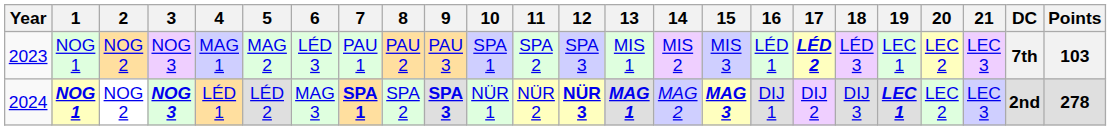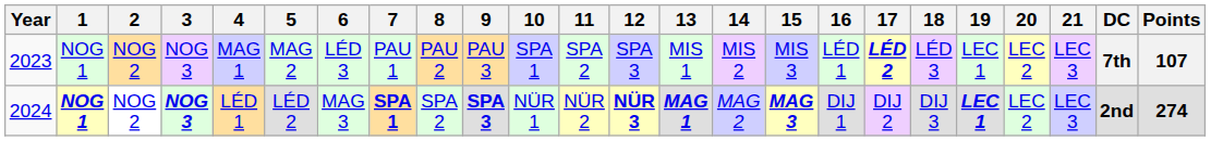 <table class="wikitable" style="text-align:center; font-size:85%">
 <tr>
 <th>Year</th>
 <th>1</th>
 <th>2</th>
 <th>3</th>
 <th>4</th>
 <th>5</th>
 <th>6</th>
 <th>7</th>
 <th>8</th>
 <th>9</th>
 <th>10</th>
 <th>11</th>
 <th>12</th>
 <th>13</th>
 <th>14</th>
 <th>15</th>
 <th>16</th>
 <th>17</th>
 <th>18</th>
 <th>19</th>
 <th>20</th>
 <th>21</th>
 <th>DC</th>
 <th>Points</th>
 </tr>
 <tr>
 <td><a href='#'>2023</a></td>
 <td style="background:#DFFFDF;"><a href='#'>NOG<br>1</a><br></td>
 <td style="background:#FFDF9F;"><a href='#'>NOG<br>2</a><br></td>
 <td style="background:#EFCFFF;"><a href='#'>NOG<br>3</a><br></td>
 <td style="background:#CFCFFF;"><a href='#'>MAG<br>1</a><br></td>
 <td style="background:#DFFFDF;"><a href='#'>MAG<br>2</a><br></td>
 <td style="background:#DFFFDF;"><a href='#'>LÉD<br>3</a><br></td>
 <td style="background:#DFFFDF;"><a href='#'>PAU<br>1</a><br></td>
 <td style="background:#FFDF9F;"><a href='#'>PAU<br>2</a><br></td>
 <td style="background:#FFDF9F;"><a href='#'>PAU<br>3</a><br></td>
 <td style="background:#CFCFFF;"><a href='#'>SPA<br>1</a><br></td>
 <td style="background:#DFFFDF;"><a href='#'>SPA<br>2</a><br></td>
 <td style="background:#CFCFFF;"><a href='#'>SPA<br>3</a><br></td>
 <td style="background:#DFFFDF;"><a href='#'>MIS<br>1</a><br></td>
 <td style="background:#EFCFFF;"><a href='#'>MIS<br>2</a><br></td>
 <td style="background:#CFCFFF;"><a href='#'>MIS<br>3</a><br></td>
 <td style="background:#DFFFDF;"><a href='#'>LÉD<br>1</a><br></td>
 <td style="background:#FFFFBF;"><strong><em><a href='#'>LÉD<br>2</a></em><br></strong></td>
 <td style="background:#EFCFFF;"><a href='#'>LÉD<br>3</a><br></td>
 <td style="background:#DFFFDF;"><a href='#'>LEC<br>1</a><br></td>
 <td style="background:#FFFFBF;"><a href='#'>LEC<br>2</a><br></td>
 <td style="background:#EFCFFF;"><a href='#'>LEC<br>3</a><br></td>
 <th style="background:#;">7th</th>
-<th style="background:#;">103</th>
+<th style="background:#;">107</th>
 </tr>
 <tr>
 <td><a href='#'>2024</a></td>
 <td style="background:#FFFFBF;"><strong><em><a href='#'>NOG<br>1</a></em></strong><br></td>
 <td style="background:#FFFFFF;"><a href='#'>NOG<br>2</a><br></td>
 <td style="background:#DFFFDF;"><strong><em><a href='#'>NOG<br>3</a></em></strong><br></td>
 <td style="background:#FFDF9F;"><a href='#'>LÉD<br>1</a><br></td>
 <td style="background:#DFDFDF;"><a href='#'>LÉD<br>2</a><br></td>
 <td style="background:#DFFFDF;"><a href='#'>MAG<br>3</a><br></td>
 <td style="background:#FFDF9F;"><strong><a href='#'>SPA<br>1</a></strong><br></td>
 <td style="background:#DFFFDF;"><a href='#'>SPA<br>2</a><br></td>
 <td style="background:#DFDFDF;"><strong><a href='#'>SPA<br>3</a></strong><br></td>
 <td style="background:#DFFFDF;"><a href='#'>NÜR<br>1</a><br></td>
 <td style="background:#FFFFBF;"><a href='#'>NÜR<br>2</a><br></td>
 <td style="background:#FFFFBF;"><strong><a href='#'>NÜR<br>3</a></strong><br></td>
 <td style="background:#DFDFDF;"><strong><em><a href='#'>MAG<br>1</a></em></strong><br></td>
 <td style="background:#CFCFFF;"><em><a href='#'>MAG<br>2</a></em><br></td>
 <td style="background:#FFFFBF;"><strong><em><a href='#'>MAG<br>3</a></em></strong><br></td>
 <td style="background:#DFDFDF;"><a href='#'>DIJ<br>1</a><br></td>
 <td style="background:#EFCFFF;"><a href='#'>DIJ<br>2</a><br></td>
 <td style="background:#DFDFDF;"><a href='#'>DIJ<br>3</a><br></td>
 <td style="background:#DFDFDF;"><strong><em><a href='#'>LEC<br>1</a></em></strong><br></td>
 <td style="background:#DFFFDF;"><a href='#'>LEC<br>2</a><br></td>
 <td style="background:#CFCFFF;"><a href='#'>LEC<br>3</a><br></td>
 <th style="background:#DFDFDF">2nd</th>
-<th style="background:#DFDFDF">278</th>
+<th style="background:#DFDFDF">274</th>
 </tr>
 </table>
